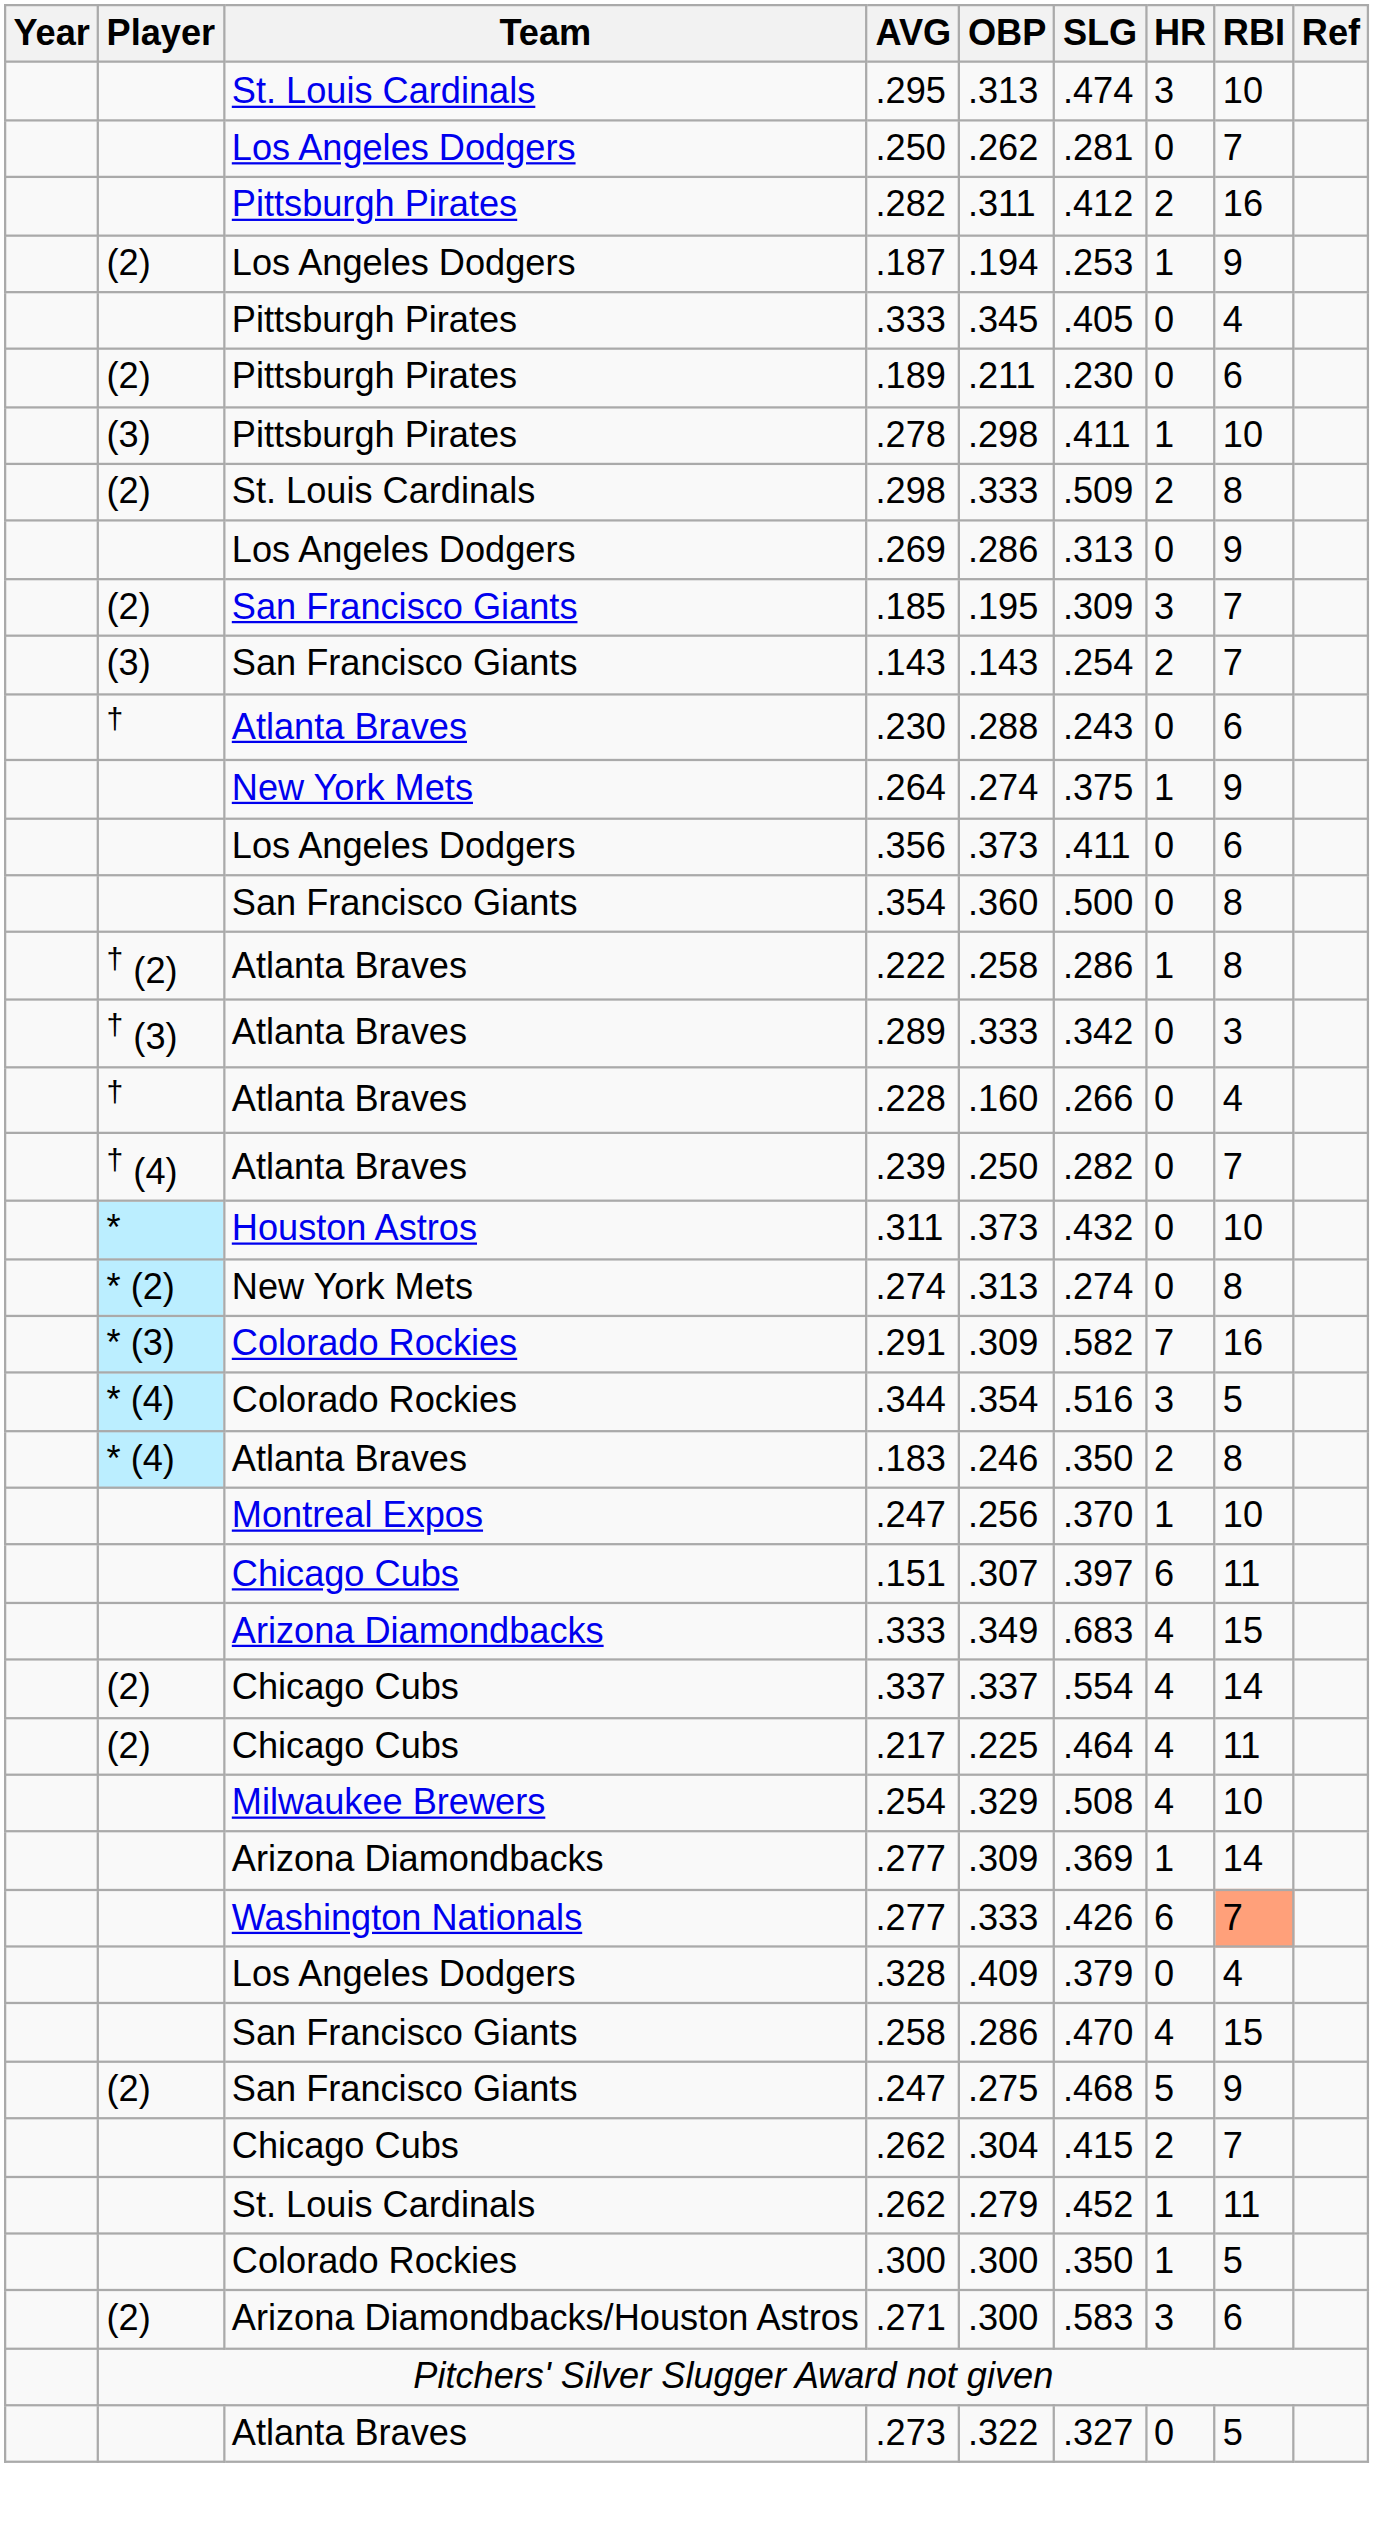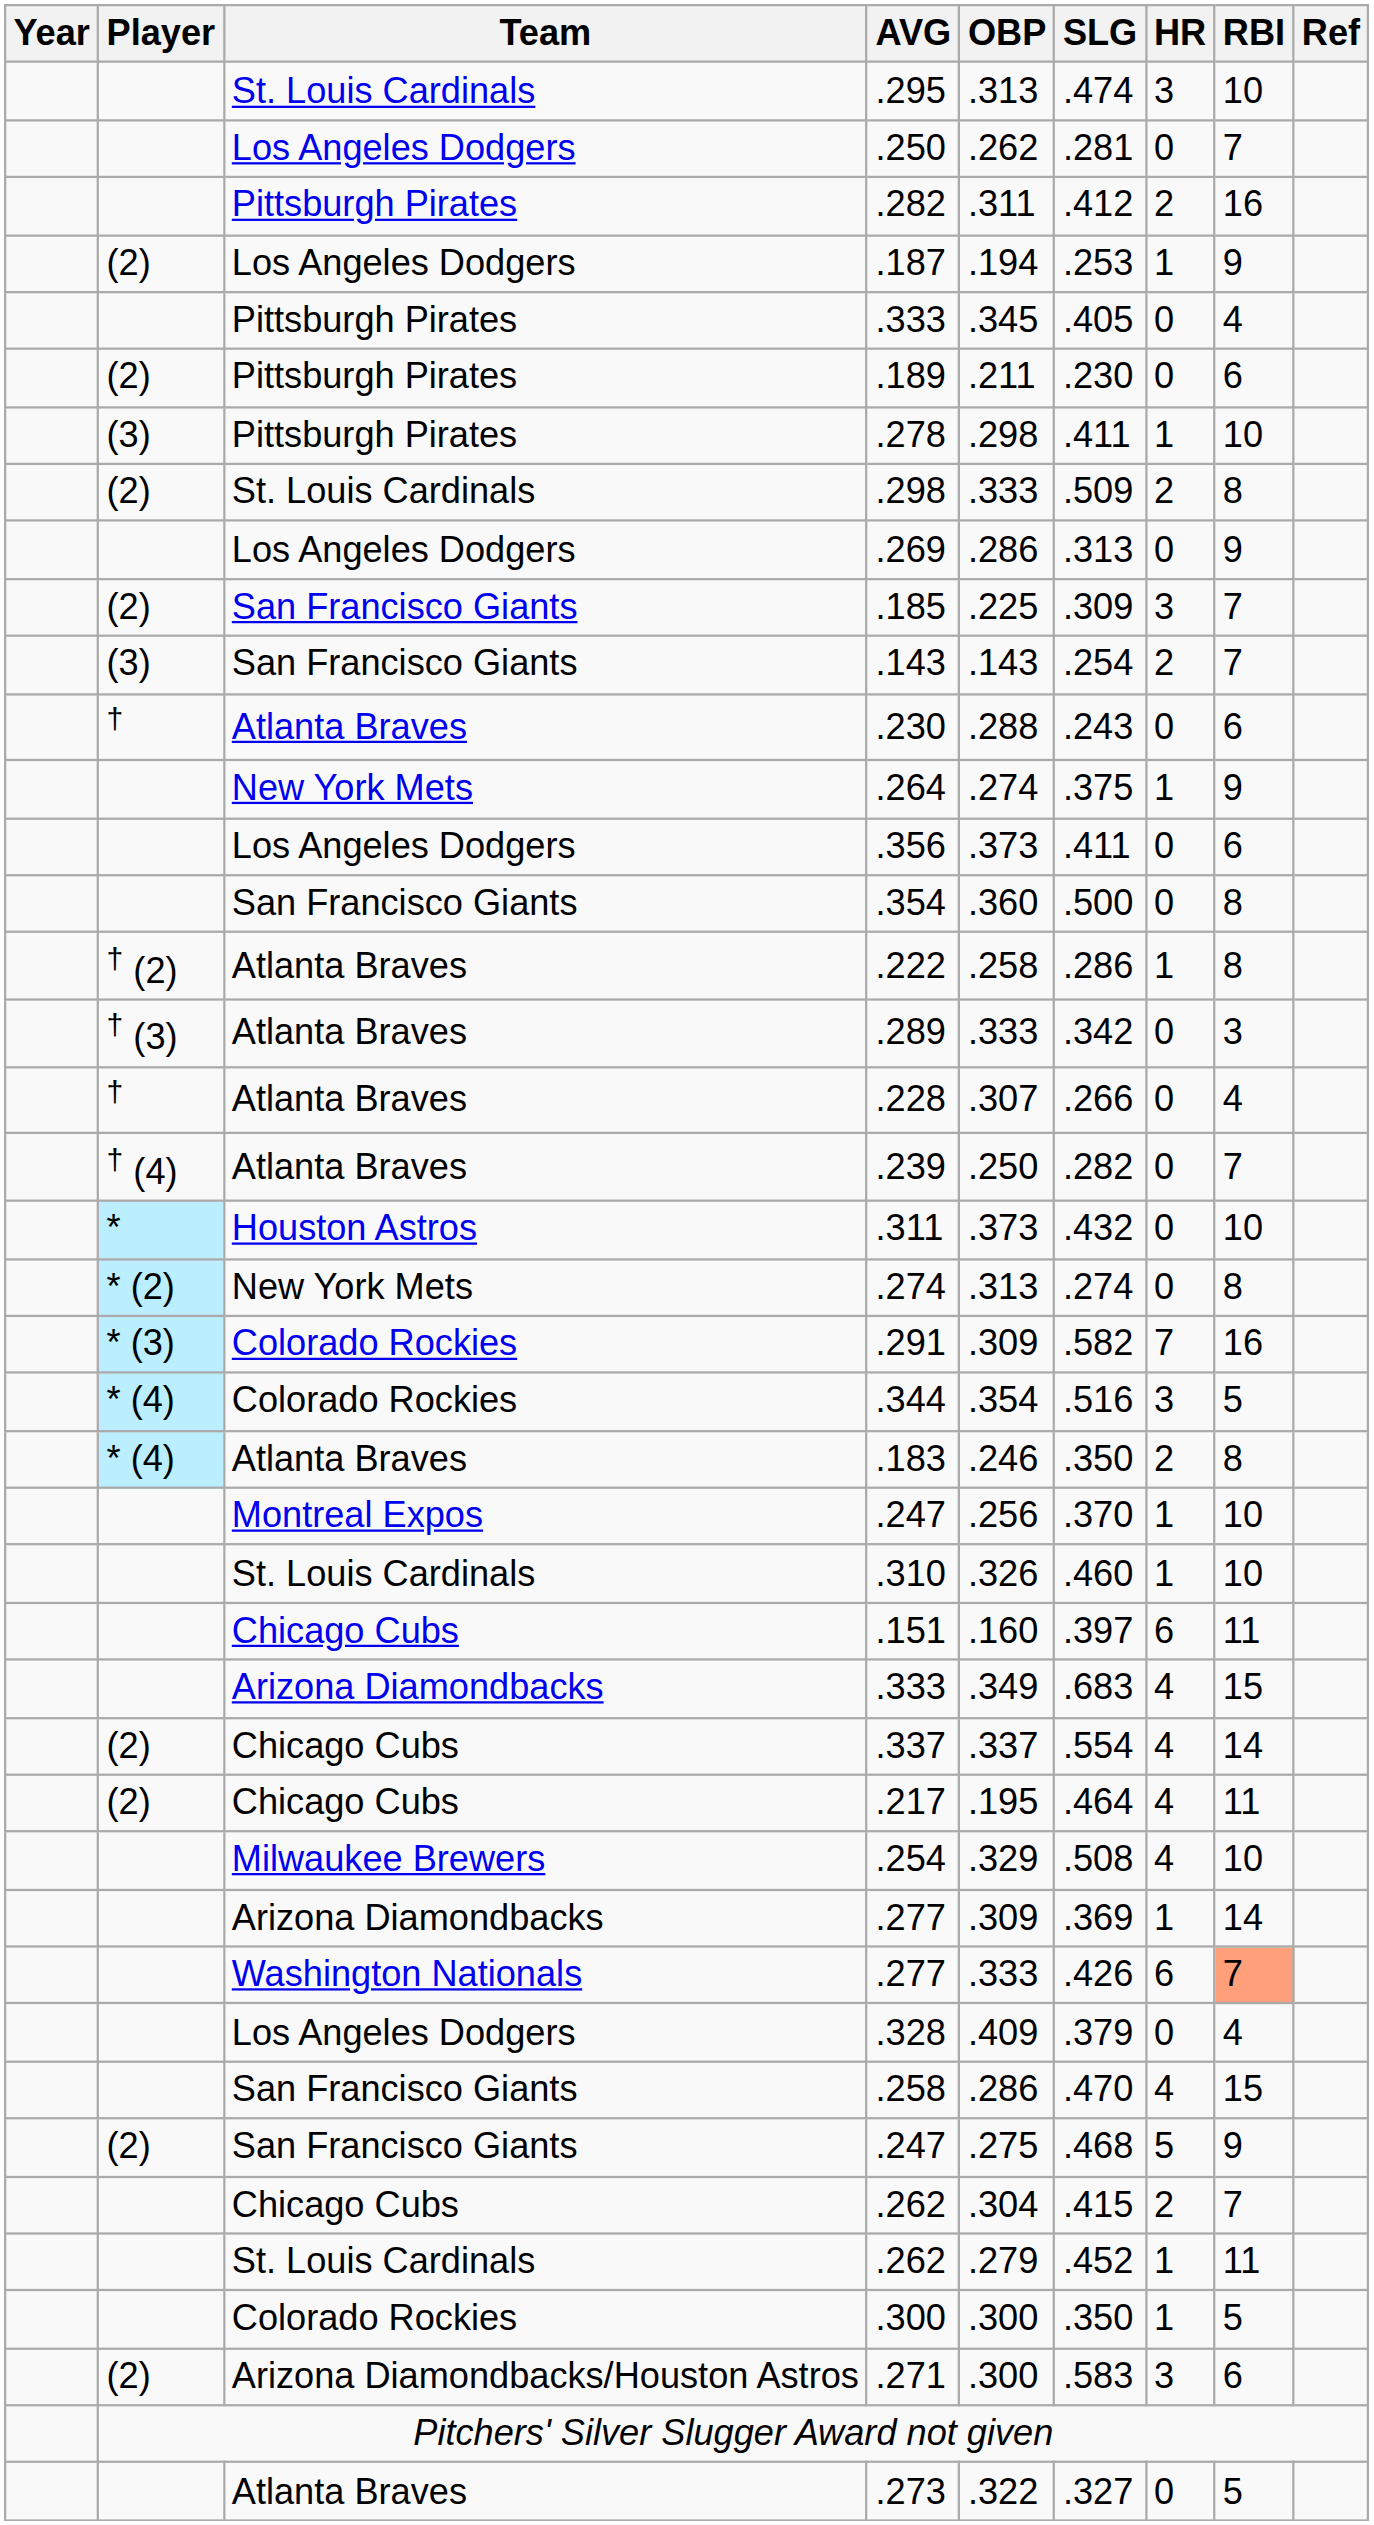 <table class="wikitable sortable" border="1">
 <tr>
 <th>Year</th>
 <th>Player</th>
 <th>Team</th>
 <th>AVG</th>
 <th>OBP</th>
 <th>SLG</th>
 <th>HR</th>
 <th>RBI</th>
 <th class="unsortable">Ref</th>
 </tr>
 <tr>
 <td></td>
 <td></td>
 <td><a href='#'>St. Louis Cardinals</a></td>
 <td>.295</td>
 <td>.313</td>
 <td>.474</td>
 <td>3</td>
 <td>10</td>
 <td></td>
 </tr>
 <tr>
 <td></td>
 <td></td>
 <td><a href='#'>Los Angeles Dodgers</a></td>
 <td>.250</td>
 <td>.262</td>
 <td>.281</td>
 <td>0</td>
 <td>7</td>
 <td></td>
 </tr>
 <tr>
 <td></td>
 <td></td>
 <td><a href='#'>Pittsburgh Pirates</a></td>
 <td>.282</td>
 <td>.311</td>
 <td>.412</td>
 <td>2</td>
 <td>16</td>
 <td></td>
 </tr>
 <tr>
 <td></td>
 <td> (2)</td>
 <td>Los Angeles Dodgers</td>
 <td>.187</td>
 <td>.194</td>
 <td>.253</td>
 <td>1</td>
 <td>9</td>
 <td></td>
 </tr>
 <tr>
 <td></td>
 <td></td>
 <td>Pittsburgh Pirates</td>
 <td>.333</td>
 <td>.345</td>
 <td>.405</td>
 <td>0</td>
 <td>4</td>
 <td></td>
 </tr>
 <tr>
 <td></td>
 <td> (2)</td>
 <td>Pittsburgh Pirates</td>
 <td>.189</td>
 <td>.211</td>
 <td>.230</td>
 <td>0</td>
 <td>6</td>
 <td></td>
 </tr>
 <tr>
 <td></td>
 <td> (3)</td>
 <td>Pittsburgh Pirates</td>
 <td>.278</td>
 <td>.298</td>
 <td>.411</td>
 <td>1</td>
 <td>10</td>
 <td></td>
 </tr>
 <tr>
 <td></td>
 <td> (2)</td>
 <td>St. Louis Cardinals</td>
 <td>.298</td>
 <td>.333</td>
 <td>.509</td>
 <td>2</td>
 <td>8</td>
 <td></td>
 </tr>
 <tr>
 <td></td>
 <td></td>
 <td>Los Angeles Dodgers</td>
 <td>.269</td>
 <td>.286</td>
 <td>.313</td>
 <td>0</td>
 <td>9</td>
 <td></td>
 </tr>
 <tr>
 <td></td>
 <td> (2)</td>
 <td><a href='#'>San Francisco Giants</a></td>
 <td>.185</td>
-<td>.195</td>
+<td>.225</td>
 <td>.309</td>
 <td>3</td>
 <td>7</td>
 <td></td>
 </tr>
 <tr>
 <td></td>
 <td> (3)</td>
 <td>San Francisco Giants</td>
 <td>.143</td>
 <td>.143</td>
 <td>.254</td>
 <td>2</td>
 <td>7</td>
 <td></td>
 </tr>
 <tr>
 <td></td>
 <td><sup>†</sup></td>
 <td><a href='#'>Atlanta Braves</a></td>
 <td>.230</td>
 <td>.288</td>
 <td>.243</td>
 <td>0</td>
 <td>6</td>
 <td></td>
 </tr>
 <tr>
 <td></td>
 <td></td>
 <td><a href='#'>New York Mets</a></td>
 <td>.264</td>
 <td>.274</td>
 <td>.375</td>
 <td>1</td>
 <td>9</td>
 <td></td>
 </tr>
 <tr>
 <td></td>
 <td></td>
 <td>Los Angeles Dodgers</td>
 <td>.356</td>
 <td>.373</td>
 <td>.411</td>
 <td>0</td>
 <td>6</td>
 <td></td>
 </tr>
 <tr>
 <td></td>
 <td></td>
 <td>San Francisco Giants</td>
 <td>.354</td>
 <td>.360</td>
 <td>.500</td>
 <td>0</td>
 <td>8</td>
 <td></td>
 </tr>
 <tr>
 <td></td>
 <td><sup>†</sup> (2)</td>
 <td>Atlanta Braves</td>
 <td>.222</td>
 <td>.258</td>
 <td>.286</td>
 <td>1</td>
 <td>8</td>
 <td></td>
 </tr>
 <tr>
 <td></td>
 <td><sup>†</sup> (3)</td>
 <td>Atlanta Braves</td>
 <td>.289</td>
 <td>.333</td>
 <td>.342</td>
 <td>0</td>
 <td>3</td>
 <td></td>
 </tr>
 <tr>
 <td></td>
 <td><sup>†</sup></td>
 <td>Atlanta Braves</td>
 <td>.228</td>
-<td>.160</td>
+<td>.307</td>
 <td>.266</td>
 <td>0</td>
 <td>4</td>
 <td></td>
 </tr>
 <tr>
 <td></td>
 <td><sup>†</sup> (4)</td>
 <td>Atlanta Braves</td>
 <td>.239</td>
 <td>.250</td>
 <td>.282</td>
 <td>0</td>
 <td>7</td>
 <td></td>
 </tr>
 <tr>
 <td></td>
 <td bgcolor=#bbeeff>*</td>
 <td><a href='#'>Houston Astros</a></td>
 <td>.311</td>
 <td>.373</td>
 <td>.432</td>
 <td>0</td>
 <td>10</td>
 <td></td>
 </tr>
 <tr>
 <td></td>
 <td bgcolor=#bbeeff>* (2)</td>
 <td>New York Mets</td>
 <td>.274</td>
 <td>.313</td>
 <td>.274</td>
 <td>0</td>
 <td>8</td>
 <td></td>
 </tr>
 <tr>
 <td></td>
 <td bgcolor=#bbeeff>* (3)</td>
 <td><a href='#'>Colorado Rockies</a></td>
 <td>.291</td>
 <td>.309</td>
 <td>.582</td>
 <td>7</td>
 <td>16</td>
 <td></td>
 </tr>
 <tr>
 <td></td>
 <td bgcolor=#bbeeff>* (4)</td>
 <td>Colorado Rockies</td>
 <td>.344</td>
 <td>.354</td>
 <td>.516</td>
 <td>3</td>
 <td>5</td>
 <td></td>
 </tr>
 <tr>
 <td></td>
 <td bgcolor=#bbeeff>* (4)</td>
 <td>Atlanta Braves</td>
 <td>.183</td>
 <td>.246</td>
 <td>.350</td>
 <td>2</td>
 <td>8</td>
 <td></td>
 </tr>
 <tr>
 <td></td>
 <td></td>
 <td><a href='#'>Montreal Expos</a></td>
 <td>.247</td>
 <td>.256</td>
 <td>.370</td>
 <td>1</td>
 <td>10</td>
 <td></td>
 </tr>
 <tr>
 <td></td>
 <td></td>
+<td>St. Louis Cardinals</td>
+<td>.310</td>
+<td>.326</td>
+<td>.460</td>
+<td>1</td>
+<td>10</td>
+<td></td>
+</tr>
+<tr>
+<td></td>
+<td></td>
 <td><a href='#'>Chicago Cubs</a></td>
 <td>.151</td>
-<td>.307</td>
+<td>.160</td>
 <td>.397</td>
 <td>6</td>
 <td>11</td>
 <td></td>
 </tr>
 <tr>
 <td></td>
 <td></td>
 <td><a href='#'>Arizona Diamondbacks</a></td>
 <td>.333</td>
 <td>.349</td>
 <td>.683</td>
 <td>4</td>
 <td>15</td>
 <td></td>
 </tr>
 <tr>
 <td></td>
 <td> (2)</td>
 <td>Chicago Cubs</td>
 <td>.337</td>
 <td>.337</td>
 <td>.554</td>
 <td>4</td>
 <td>14</td>
 <td></td>
 </tr>
 <tr>
 <td></td>
 <td> (2)</td>
 <td>Chicago Cubs</td>
 <td>.217</td>
-<td>.225</td>
+<td>.195</td>
 <td>.464</td>
 <td>4</td>
 <td>11</td>
 <td></td>
 </tr>
 <tr>
 <td></td>
 <td></td>
 <td><a href='#'>Milwaukee Brewers</a></td>
 <td>.254</td>
 <td>.329</td>
 <td>.508</td>
 <td>4</td>
 <td>10</td>
 <td></td>
 </tr>
 <tr>
 <td></td>
 <td></td>
 <td>Arizona Diamondbacks</td>
 <td>.277</td>
 <td>.309</td>
 <td>.369</td>
 <td>1</td>
 <td>14</td>
 <td></td>
 </tr>
 <tr>
 <td></td>
 <td></td>
 <td><a href='#'>Washington Nationals</a></td>
 <td>.277</td>
 <td>.333</td>
 <td>.426</td>
 <td>6</td>
 <td style="background: lightsalmon;">7</td>
 <td></td>
 </tr>
 <tr>
 <td></td>
 <td></td>
 <td>Los Angeles Dodgers</td>
 <td>.328</td>
 <td>.409</td>
 <td>.379</td>
 <td>0</td>
 <td>4</td>
 <td></td>
 </tr>
 <tr>
 <td></td>
 <td></td>
 <td>San Francisco Giants</td>
 <td>.258</td>
 <td>.286</td>
 <td>.470</td>
 <td>4</td>
 <td>15</td>
 <td></td>
 </tr>
 <tr>
 <td></td>
 <td> (2)</td>
 <td>San Francisco Giants</td>
 <td>.247</td>
 <td>.275</td>
 <td>.468</td>
 <td>5</td>
 <td>9</td>
 <td></td>
 </tr>
 <tr>
 <td></td>
 <td></td>
 <td>Chicago Cubs</td>
 <td>.262</td>
 <td>.304</td>
 <td>.415</td>
 <td>2</td>
 <td>7</td>
 <td></td>
 </tr>
 <tr>
 <td></td>
 <td></td>
 <td>St. Louis Cardinals</td>
 <td>.262</td>
 <td>.279</td>
 <td>.452</td>
 <td>1</td>
 <td>11</td>
 <td></td>
 </tr>
 <tr>
 <td></td>
 <td></td>
 <td>Colorado Rockies</td>
 <td>.300</td>
 <td>.300</td>
 <td>.350</td>
 <td>1</td>
 <td>5</td>
 <td></td>
 </tr>
 <tr>
 <td></td>
 <td> (2)</td>
 <td>Arizona Diamondbacks/Houston Astros</td>
 <td>.271</td>
 <td>.300</td>
 <td>.583</td>
 <td>3</td>
 <td>6</td>
 <td></td>
 </tr>
 <tr>
 <td></td>
 <td colspan=8 style="text-align:center"><em>Pitchers' Silver Slugger Award not given</em></td>
 </tr>
 <tr>
 <td></td>
 <td></td>
 <td>Atlanta Braves</td>
 <td>.273</td>
 <td>.322</td>
 <td>.327</td>
 <td>0</td>
 <td>5</td>
 <td></td>
 </tr>
 </table>
